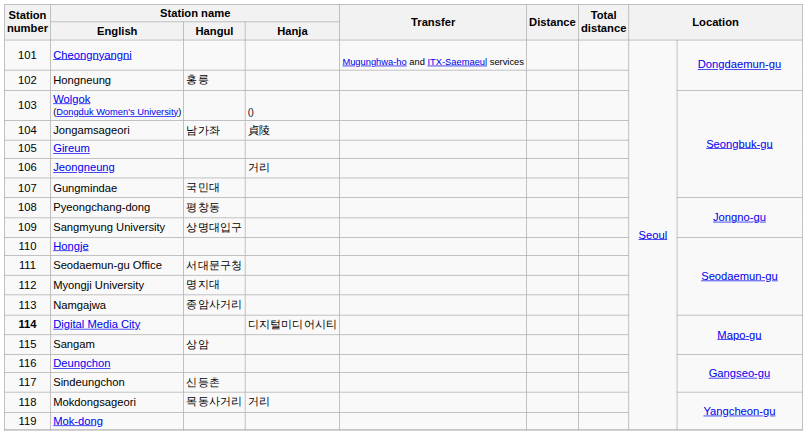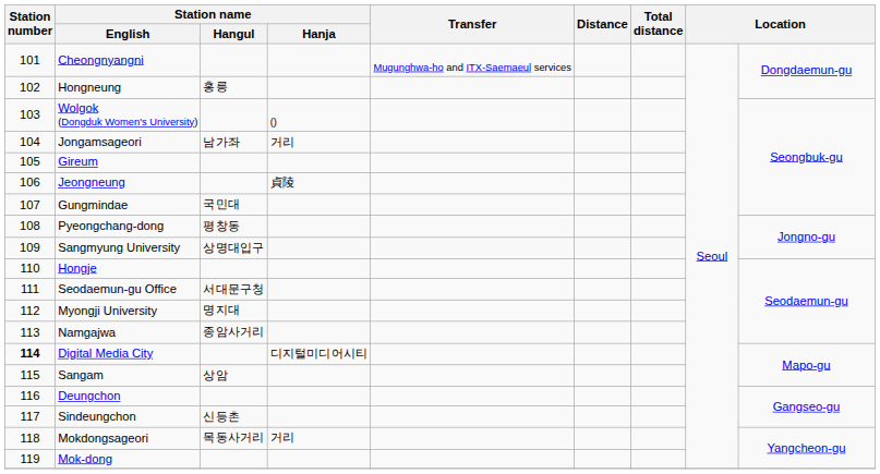 <table class="wikitable plainrowheaders nowrap" style="table-layout:fixed">
 <tr>
 <th scope="col" rowspan="2">Station<br>number</th>
 <th scope="col" colspan="3">Station name</th>
 <th scope="col" rowspan="2">Transfer</th>
 <th scope="col" rowspan="2">Distance</th>
 <th scope="col" rowspan="2">Total<br>distance</th>
 <th scope="col" rowspan="2" colspan="2" style="width:15em">Location</th>
 </tr>
 <tr>
 <th scope="col">English</th>
 <th scope="col">Hangul</th>
 <th scope="col">Hanja</th>
 </tr>
 <tr>
 <td style="text-align:center">101</td>
 <td><a href='#'>Cheongnyangni</a></td>
 <td></td>
 <td></td>
 <td>   <br> <small><a href='#'>Mugunghwa-ho</a> and <a href='#'>ITX-Saemaeul</a> services</small><br></td>
 <td></td>
 <td></td>
 <td rowspan="19" style="text-align:center"><a href='#'>Seoul</a></td>
 <td rowspan="2" style="text-align:center"><a href='#'>Dongdaemun-gu</a></td>
 </tr>
 <tr>
 <td style="text-align:center">102</td>
 <td>Hongneung</td>
 <td>홍릉</td>
 <td></td>
 <td></td>
 <td></td>
 <td></td>
 </tr>
 <tr>
 <td style="text-align:center">103</td>
 <td><a href='#'>Wolgok</a><br><small>(<a href='#'>Dongduk Women's University</a>)</small></td>
 <td></td>
 <td><br><small>()</small></td>
 <td></td>
 <td></td>
 <td></td>
 <td rowspan="5" style="text-align:center"><a href='#'>Seongbuk-gu</a></td>
 </tr>
 <tr>
 <td style="text-align:center">104</td>
 <td>Jongamsageori</td>
 <td>남가좌</td>
-<td>貞陵</td>
+<td>거리</td>
 <td></td>
 <td></td>
 <td></td>
 </tr>
 <tr>
 <td style="text-align:center">105</td>
 <td><a href='#'>Gireum</a></td>
 <td></td>
 <td></td>
 <td></td>
 <td></td>
 <td></td>
 </tr>
 <tr>
 <td style="text-align:center">106</td>
 <td><a href='#'>Jeongneung</a></td>
 <td></td>
-<td>거리</td>
+<td>貞陵</td>
 <td></td>
 <td></td>
 <td></td>
 </tr>
 <tr>
 <td style="text-align:center">107</td>
 <td>Gungmindae</td>
 <td>국민대</td>
 <td></td>
 <td></td>
 <td></td>
 <td></td>
 </tr>
 <tr>
 <td style="text-align:center">108</td>
 <td>Pyeongchang-dong</td>
 <td>평창동</td>
 <td></td>
 <td></td>
 <td></td>
 <td></td>
 <td rowspan="2" style="text-align:center"><a href='#'>Jongno-gu</a></td>
 </tr>
 <tr>
 <td style="text-align:center">109</td>
 <td>Sangmyung University</td>
 <td>상명대입구</td>
 <td></td>
 <td></td>
 <td></td>
 <td></td>
 </tr>
 <tr>
 <td style="text-align:center">110</td>
 <td><a href='#'>Hongje</a></td>
 <td></td>
 <td></td>
 <td></td>
 <td></td>
 <td></td>
 <td rowspan="4" style="text-align:center"><a href='#'>Seodaemun-gu</a></td>
 </tr>
 <tr>
 <td style="text-align:center">111</td>
 <td>Seodaemun-gu Office</td>
 <td>서대문구청</td>
 <td></td>
 <td></td>
 <td></td>
 <td></td>
 </tr>
 <tr>
 <td style="text-align:center">112</td>
 <td>Myongji University</td>
 <td>명지대</td>
 <td></td>
 <td></td>
 <td></td>
 <td></td>
 </tr>
 <tr>
 <td style="text-align:center">113</td>
 <td>Namgajwa</td>
 <td>종암사거리</td>
 <td></td>
 <td></td>
 <td></td>
 <td></td>
 </tr>
 <tr>
 <td style="text-align:center"><strong>114</strong></td>
 <td><a href='#'>Digital Media City</a></td>
 <td></td>
 <td>디지털미디어시티</td>
 <td>  </td>
 <td></td>
 <td></td>
 <td rowspan="2" style="text-align:center"><a href='#'>Mapo-gu</a></td>
 </tr>
 <tr>
 <td style="text-align:center">115</td>
 <td>Sangam</td>
 <td>상암</td>
 <td></td>
 <td></td>
 <td></td>
 <td></td>
 </tr>
 <tr>
 <td style="text-align:center">116</td>
 <td><a href='#'>Deungchon</a></td>
 <td></td>
 <td></td>
 <td></td>
 <td></td>
 <td></td>
 <td rowspan="2" style="text-align:center"><a href='#'>Gangseo-gu</a></td>
 </tr>
 <tr>
 <td style="text-align:center">117</td>
 <td>Sindeungchon</td>
 <td>신등촌</td>
 <td></td>
 <td></td>
 <td></td>
 <td></td>
 </tr>
 <tr>
 <td style="text-align:center">118</td>
 <td>Mokdongsageori</td>
 <td>목동사거리</td>
 <td>거리</td>
 <td></td>
 <td></td>
 <td></td>
 <td rowspan="2" style="text-align:center"><a href='#'>Yangcheon-gu</a></td>
 </tr>
 <tr>
 <td style="text-align:center">119</td>
 <td><a href='#'>Mok-dong</a></td>
 <td></td>
 <td></td>
 <td></td>
 <td></td>
 <td></td>
 </tr>
 <tr>
 </tr>
 </table>
